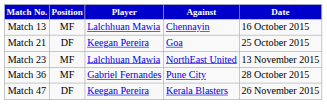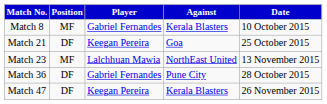 <table class="wikitable" style="text-align:center font-size">
 <tr>
 <th style="background:#0000CD; color:white; font-size:90%">Match No.</th>
 <th style="background:#0000CD; color:white; font-size:90%">Position</th>
 <th style="background:#0000CD; color:white; font-size:90%">Player</th>
 <th style="background:#0000CD; color:white; font-size:90%">Against</th>
 <th style="background:#0000CD; color:white; font-size:90%">Date</th>
 </tr>
 <tr>
-<td align="center">Match 13</td>
+<td align="center">Match 8</td>
 <td align="center">MF</td>
-<td align="left"> <a href='#'>Lalchhuan Mawia</a></td>
-<td align="left"><a href='#'>Chennayin</a></td>
-<td>16 October 2015</td>
+<td align="left"> <a href='#'>Gabriel Fernandes</a></td>
+<td align="left"><a href='#'>Kerala Blasters</a></td>
+<td>10 October 2015</td>
 </tr>
 <tr>
 <td align="center">Match 21</td>
 <td align="center">DF</td>
 <td> <a href='#'>Keegan Pereira</a></td>
 <td align="left"><a href='#'>Goa</a></td>
 <td>25 October 2015</td>
 </tr>
 <tr>
 <td align="center">Match 23</td>
 <td align="center">MF</td>
 <td align="left"> <a href='#'>Lalchhuan Mawia</a></td>
 <td align="left"><a href='#'>NorthEast United</a></td>
 <td>13 November 2015</td>
 </tr>
 <tr>
 <td align="center">Match 36</td>
-<td align="center">MF</td>
+<td align="center">DF</td>
 <td align="left"> <a href='#'>Gabriel Fernandes</a></td>
 <td><a href='#'>Pune City</a></td>
 <td>28 October 2015</td>
 </tr>
 <tr>
 <td align="center">Match 47</td>
 <td align="center">DF</td>
 <td> <a href='#'>Keegan Pereira</a></td>
 <td><a href='#'>Kerala Blasters</a></td>
 <td>26 November 2015</td>
 </tr>
 </table>
